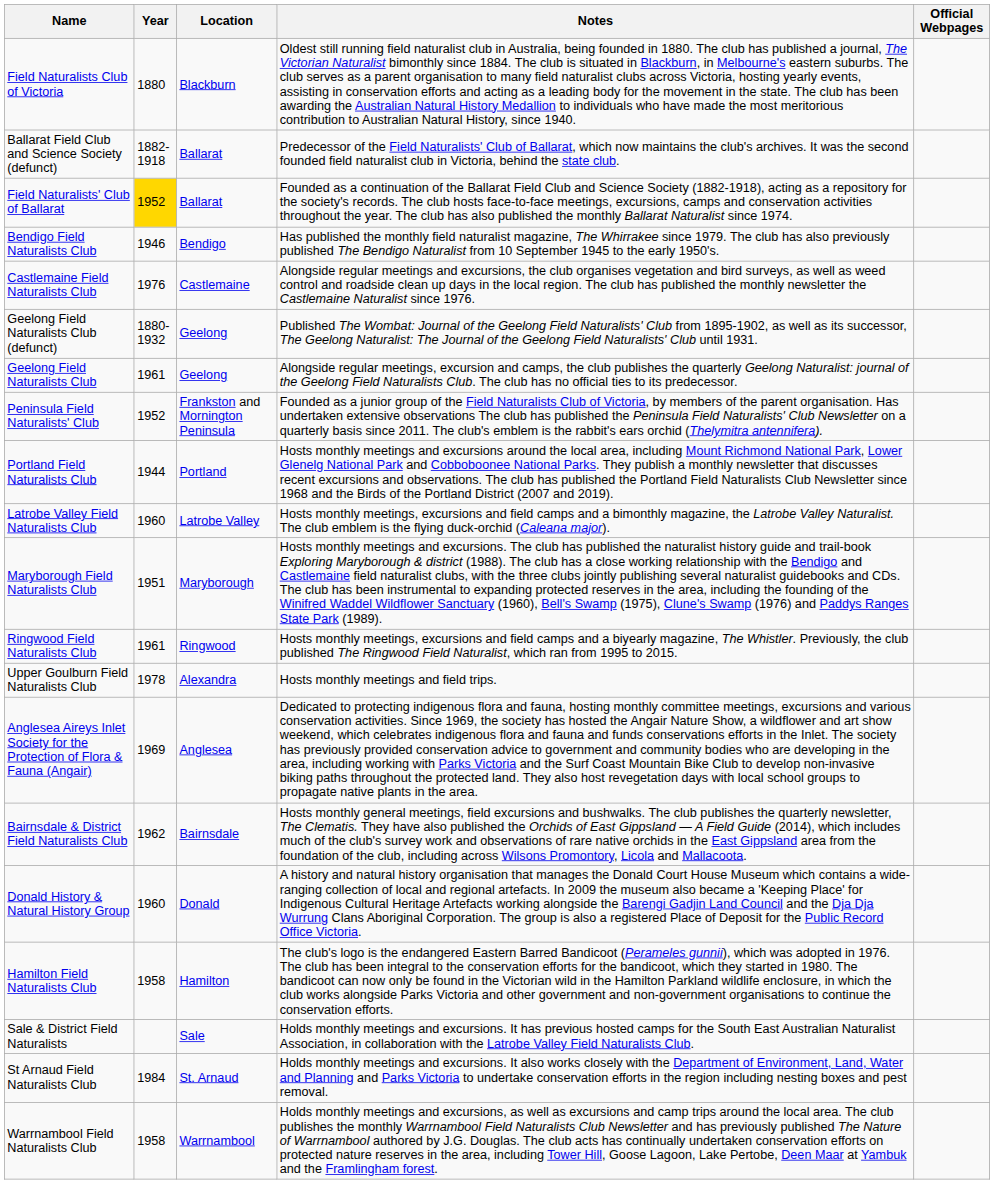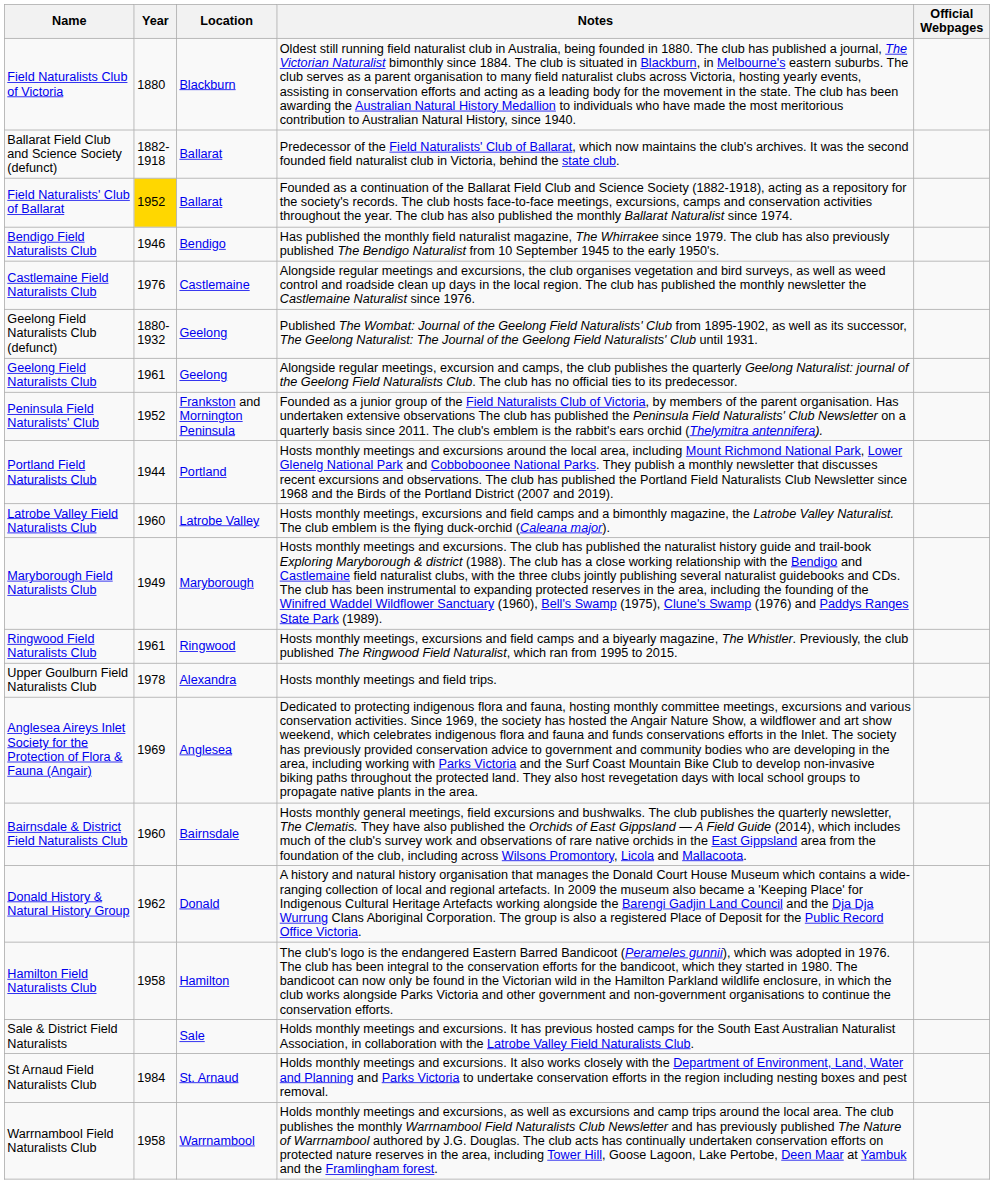 <table class="wikitable sortable">
 <tr>
 <th>Name</th>
 <th>Year</th>
 <th>Location</th>
 <th>Notes</th>
 <th>Official Webpages</th>
 </tr>
 <tr>
 <td><a href='#'>Field Naturalists Club of Victoria</a></td>
 <td>1880</td>
 <td><a href='#'>Blackburn</a></td>
 <td>Oldest still running field naturalist club in Australia, being founded in 1880. The club has published a journal, <em><a href='#'>The Victorian Naturalist</a></em> bimonthly since 1884. The club is situated in <a href='#'>Blackburn</a>, in <a href='#'>Melbourne's</a> eastern suburbs. The club serves as a parent organisation to many field naturalist clubs across Victoria, hosting yearly events, assisting in conservation efforts and acting as a leading body for the movement in the state. The club has been awarding the <a href='#'>Australian Natural History Medallion</a> to individuals who have made the most meritorious contribution to Australian Natural History, since 1940.</td>
 <td><br><em></em></td>
 </tr>
 <tr>
 <td>Ballarat Field Club and Science Society (defunct)</td>
 <td>1882-1918</td>
 <td><a href='#'>Ballarat</a></td>
 <td>Predecessor of the <a href='#'>Field Naturalists' Club of Ballarat</a>, which now maintains the club's archives. It was the second founded field naturalist club in Victoria, behind the <a href='#'>state club</a>.</td>
 <td></td>
 </tr>
 <tr>
 <td><a href='#'>Field Naturalists' Club of Ballarat</a></td>
 <td style="background: gold;">1952</td>
 <td><a href='#'>Ballarat</a></td>
 <td>Founded as a continuation of the Ballarat Field Club and Science Society (1882-1918), acting as a repository for the society's records. The club hosts face-to-face meetings, excursions, camps and conservation activities throughout the year. The club has also published the monthly <em>Ballarat Naturalist</em>  since 1974.</td>
 <td><br><em></em></td>
 </tr>
 <tr>
 <td><a href='#'>Bendigo Field Naturalists Club</a></td>
 <td>1946</td>
 <td><a href='#'>Bendigo</a></td>
 <td>Has published the monthly field naturalist magazine, <em>The Whirrakee</em> since 1979. The club has also previously published <em>The Bendigo Naturalist</em> from 10 September 1945 to the early 1950's.</td>
 <td></td>
 </tr>
 <tr>
 <td><a href='#'>Castlemaine Field Naturalists Club</a></td>
 <td>1976</td>
 <td><a href='#'>Castlemaine</a></td>
 <td>Alongside regular meetings and excursions, the club organises vegetation and bird surveys, as well as weed control and roadside clean up days in the local region. The club has published the monthly newsletter the <em>Castlemaine Naturalist</em> since 1976.</td>
 <td><br><em></em></td>
 </tr>
 <tr>
 <td>Geelong Field Naturalists Club (defunct)</td>
 <td>1880-1932</td>
 <td><a href='#'>Geelong</a></td>
 <td>Published <em>The Wombat: Journal of the Geelong Field Naturalists' Club</em> from 1895-1902, as well as its successor, <em>The Geelong Naturalist: The Journal of the Geelong Field Naturalists' Club</em> until 1931.</td>
 <td><em></em><br><em></em></td>
 </tr>
 <tr>
 <td><a href='#'>Geelong Field Naturalists Club</a></td>
 <td>1961</td>
 <td><a href='#'>Geelong</a></td>
 <td>Alongside regular meetings, excursion and camps, the club publishes the quarterly <em>Geelong Naturalist: journal of the Geelong Field Naturalists Club</em>. The club has no official ties to its predecessor.</td>
 <td><br></td>
 </tr>
 <tr>
 <td><a href='#'>Peninsula Field Naturalists' Club</a></td>
 <td>1952</td>
 <td><a href='#'>Frankston</a> and <a href='#'>Mornington Peninsula</a></td>
 <td>Founded as a junior group of the <a href='#'>Field Naturalists Club of Victoria</a>, by members of the parent organisation. Has undertaken extensive observations The club has published the <em>Peninsula Field Naturalists' Club Newsletter</em> on a quarterly basis since 2011. The club's emblem  is the rabbit's ears orchid (<em><a href='#'>Thelymitra antennifera</a>).</em></td>
 <td><br><em></em></td>
 </tr>
 <tr>
 <td><a href='#'>Portland Field Naturalists Club</a></td>
 <td>1944</td>
 <td><a href='#'>Portland</a></td>
 <td>Hosts monthly meetings and excursions around the local area, including <a href='#'>Mount Richmond National Park</a>, <a href='#'>Lower Glenelg National Park</a> and <a href='#'>Cobboboonee National Parks</a>. They publish a monthly newsletter that discusses recent excursions and observations. The club has published the Portland Field Naturalists Club Newsletter since 1968 and the Birds of the Portland District (2007 and 2019).</td>
 <td><br></td>
 </tr>
 <tr>
 <td><a href='#'>Latrobe Valley Field Naturalists Club</a></td>
 <td>1960</td>
 <td><a href='#'>Latrobe Valley</a></td>
 <td>Hosts monthly meetings, excursions and field camps and a bimonthly magazine, the <em>Latrobe Valley Naturalist.</em> The club emblem is the flying duck-orchid (<em><a href='#'>Caleana major</a></em>).</td>
 <td></td>
 </tr>
 <tr>
 <td><a href='#'>Maryborough Field Naturalists Club</a></td>
-<td>1951</td>
+<td>1949</td>
 <td><a href='#'>Maryborough</a></td>
 <td>Hosts monthly meetings and excursions. The club has published the naturalist history guide and trail-book <em>Exploring Maryborough & district</em> (1988). The club has a close working relationship with the <a href='#'>Bendigo</a> and <a href='#'>Castlemaine</a> field naturalist clubs, with the three clubs jointly publishing several naturalist guidebooks and CDs. The club has been instrumental to expanding protected reserves in the area, including the founding of the <a href='#'>Winifred Waddel Wildflower Sanctuary</a> (1960), <a href='#'>Bell's Swamp</a> (1975), <a href='#'>Clune's Swamp</a> (1976) and <a href='#'>Paddys Ranges State Park</a> (1989).</td>
 <td></td>
 </tr>
 <tr>
 <td><a href='#'>Ringwood Field Naturalists Club</a></td>
 <td>1961</td>
 <td><a href='#'>Ringwood</a></td>
 <td>Hosts monthly meetings, excursions and field camps and a biyearly magazine, <em>The Whistler</em>. Previously, the club published <em>The Ringwood Field Naturalist</em>, which ran from 1995 to 2015.</td>
 <td></td>
 </tr>
 <tr>
 <td>Upper Goulburn Field Naturalists Club</td>
 <td>1978</td>
 <td><a href='#'>Alexandra</a></td>
 <td>Hosts monthly meetings and field trips.</td>
 <td></td>
 </tr>
 <tr>
 <td><a href='#'>Anglesea Aireys Inlet Society for the Protection of Flora & Fauna (Angair)</a></td>
 <td>1969</td>
 <td><a href='#'>Anglesea</a></td>
 <td>Dedicated to protecting indigenous flora and fauna, hosting monthly committee meetings, excursions and various conservation activities. Since 1969, the society has hosted the Angair Nature Show, a wildflower and art show weekend, which celebrates indigenous flora and fauna and funds conservations efforts in the Inlet. The society has previously provided conservation advice to government and community bodies who are developing in the area, including working with <a href='#'>Parks Victoria</a> and the Surf Coast Mountain Bike Club to develop non-invasive biking paths throughout the protected land. They also host revegetation days with local school groups to propagate native plants in the area.</td>
 <td></td>
 </tr>
 <tr>
 <td><a href='#'>Bairnsdale & District Field Naturalists Club</a></td>
-<td>1962</td>
+<td>1960</td>
 <td><a href='#'>Bairnsdale</a></td>
 <td>Hosts monthly general meetings, field excursions and bushwalks. The club publishes the quarterly newsletter, <em>The Clematis.</em> They have also published the <em>Orchids of East Gippsland — A Field Guide</em> (2014), which includes much of the club's survey work and observations of rare native orchids in the <a href='#'>East Gippsland</a> area from the foundation of the club, including across <a href='#'>Wilsons Promontory</a>, <a href='#'>Licola</a> and <a href='#'>Mallacoota</a>.</td>
 <td></td>
 </tr>
 <tr>
 <td><a href='#'>Donald History & Natural History Group</a></td>
-<td>1960</td>
+<td>1962</td>
 <td><a href='#'>Donald</a></td>
 <td>A history and natural history organisation that manages the Donald Court House Museum which contains a wide-ranging collection of local and regional artefacts. In 2009 the museum also became a 'Keeping Place' for Indigenous Cultural Heritage Artefacts working alongside the <a href='#'>Barengi Gadjin Land Council</a> and the <a href='#'>Dja Dja Wurrung</a> Clans Aboriginal Corporation. The group is also a registered Place of Deposit for the <a href='#'>Public Record Office Victoria</a>.</td>
 <td><br></td>
 </tr>
 <tr>
 <td><a href='#'>Hamilton Field Naturalists Club</a></td>
 <td>1958</td>
 <td><a href='#'>Hamilton</a></td>
 <td>The club's logo is the endangered Eastern Barred Bandicoot (<em><a href='#'>Perameles gunnii</a></em>), which was adopted in 1976. The club has been integral to the conservation efforts for the bandicoot, which they started in 1980. The bandicoot can now only be found in the Victorian wild in the Hamilton Parkland wildlife enclosure, in which the club works alongside Parks Victoria and other government and non-government organisations to continue the conservation efforts.</td>
 <td></td>
 </tr>
 <tr>
 <td>Sale & District Field Naturalists</td>
 <td></td>
 <td><a href='#'>Sale</a></td>
 <td>Holds monthly meetings and excursions. It has previous hosted camps for the South East Australian Naturalist Association, in collaboration with the <a href='#'>Latrobe Valley Field Naturalists Club</a>.</td>
 <td></td>
 </tr>
 <tr>
 <td>St Arnaud Field Naturalists Club</td>
 <td>1984</td>
 <td><a href='#'>St. Arnaud</a></td>
 <td>Holds monthly meetings and excursions. It also works closely with the <a href='#'>Department of Environment, Land, Water and Planning</a> and <a href='#'>Parks Victoria</a> to undertake conservation efforts in the region including nesting boxes and pest removal.</td>
 <td></td>
 </tr>
 <tr>
 <td>Warrnambool Field Naturalists Club</td>
 <td>1958</td>
 <td><a href='#'>Warrnambool</a></td>
 <td>Holds monthly meetings and excursions, as well as excursions and camp trips around the local area. The club publishes the monthly <em>Warrnambool Field Naturalists Club Newsletter</em> and has previously published <em>The Nature of Warrnambool</em> authored by J.G. Douglas. The club acts has continually undertaken conservation efforts on protected nature reserves in the area, including <a href='#'>Tower Hill</a>, Goose Lagoon, Lake Pertobe, <a href='#'>Deen Maar</a> at <a href='#'>Yambuk</a> and the <a href='#'>Framlingham forest</a>.</td>
 <td><br></td>
 </tr>
 </table>
